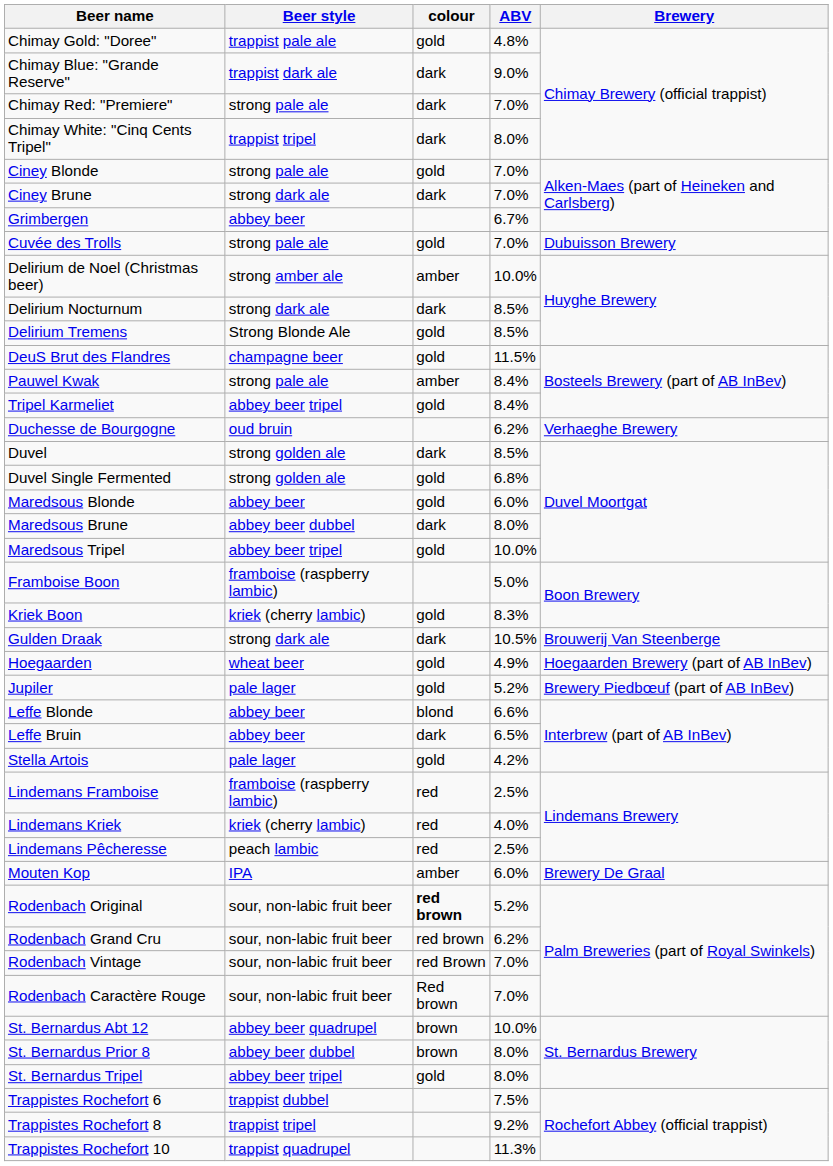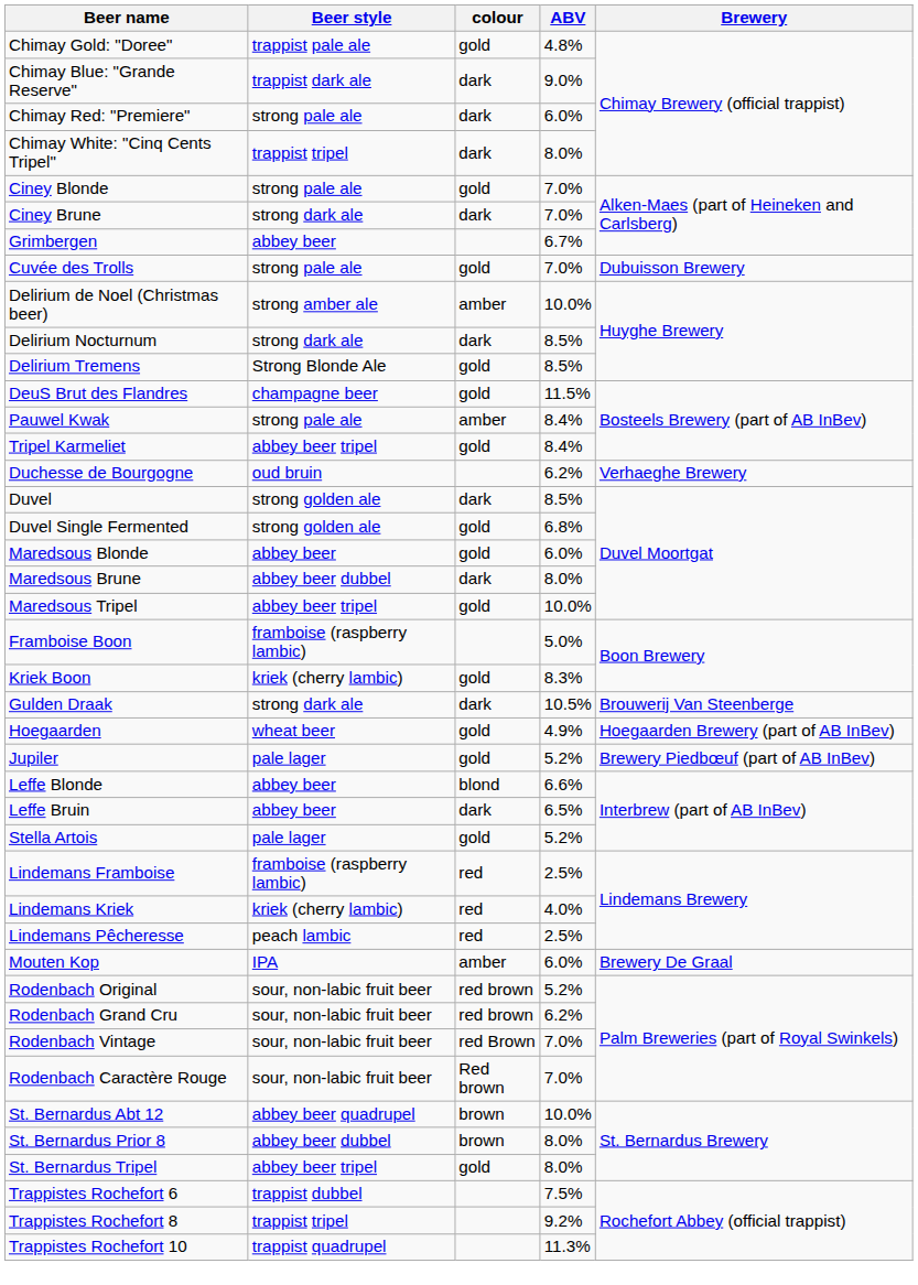 <table class="wikitable sortable">
 <tr>
 <th>Beer name</th>
 <th><a href='#'>Beer style</a></th>
 <th>colour</th>
 <th><a href='#'>ABV</a></th>
 <th><a href='#'>Brewery</a></th>
 </tr>
 <tr>
 <td>Chimay Gold: "Doree"</td>
 <td><a href='#'>trappist</a> <a href='#'>pale ale</a></td>
 <td>gold</td>
 <td>4.8%</td>
 <td rowspan=4><a href='#'>Chimay Brewery</a> (official trappist)</td>
 </tr>
 <tr>
 <td>Chimay Blue: "Grande Reserve"</td>
 <td><a href='#'>trappist</a> <a href='#'>dark ale</a></td>
 <td>dark</td>
 <td>9.0%</td>
 </tr>
 <tr>
 <td>Chimay Red: "Premiere"</td>
 <td>strong <a href='#'>pale ale</a></td>
 <td>dark</td>
-<td>7.0%</td>
+<td>6.0%</td>
 </tr>
 <tr>
 <td>Chimay White: "Cinq Cents Tripel"</td>
 <td><a href='#'>trappist</a> <a href='#'>tripel</a></td>
 <td>dark</td>
 <td>8.0%</td>
 </tr>
 <tr>
 <td><a href='#'>Ciney</a> Blonde</td>
 <td>strong <a href='#'>pale ale</a></td>
 <td>gold</td>
 <td>7.0%</td>
 <td rowspan=3><a href='#'>Alken-Maes</a> (part of <a href='#'>Heineken</a> and <a href='#'>Carlsberg</a>)</td>
 </tr>
 <tr>
 <td><a href='#'>Ciney</a> Brune</td>
 <td>strong <a href='#'>dark ale</a></td>
 <td>dark</td>
 <td>7.0%</td>
 </tr>
 <tr>
 <td><a href='#'>Grimbergen</a></td>
 <td><a href='#'>abbey beer</a></td>
 <td></td>
 <td>6.7%</td>
 </tr>
 <tr>
 <td><a href='#'>Cuvée des Trolls</a></td>
 <td>strong <a href='#'>pale ale</a></td>
 <td>gold</td>
 <td>7.0%</td>
 <td><a href='#'>Dubuisson Brewery</a></td>
 </tr>
 <tr>
 <td>Delirium de Noel (Christmas beer)</td>
 <td>strong <a href='#'>amber ale</a></td>
 <td>amber</td>
 <td>10.0%</td>
 <td rowspan=3><a href='#'>Huyghe Brewery</a></td>
 </tr>
 <tr>
 <td>Delirium Nocturnum</td>
 <td>strong <a href='#'>dark ale</a></td>
 <td>dark</td>
 <td>8.5%</td>
 </tr>
 <tr>
 <td><a href='#'>Delirium Tremens</a></td>
 <td>Strong Blonde Ale</td>
 <td>gold</td>
 <td>8.5%</td>
 </tr>
 <tr>
 <td><a href='#'>DeuS Brut des Flandres</a></td>
 <td><a href='#'>champagne beer</a></td>
 <td>gold</td>
 <td>11.5%</td>
 <td rowspan=3><a href='#'>Bosteels Brewery</a> (part of <a href='#'>AB InBev</a>)</td>
 </tr>
 <tr>
 <td><a href='#'>Pauwel Kwak</a></td>
 <td>strong <a href='#'>pale ale</a></td>
 <td>amber</td>
 <td>8.4%</td>
 </tr>
 <tr>
 <td><a href='#'>Tripel Karmeliet</a></td>
 <td><a href='#'>abbey beer</a> <a href='#'>tripel</a></td>
 <td>gold</td>
 <td>8.4%</td>
 </tr>
 <tr>
 <td><a href='#'>Duchesse de Bourgogne</a></td>
 <td><a href='#'>oud bruin</a></td>
 <td></td>
 <td>6.2%</td>
 <td><a href='#'>Verhaeghe Brewery</a></td>
 </tr>
 <tr>
 <td>Duvel</td>
 <td>strong <a href='#'>golden ale</a></td>
 <td>dark</td>
 <td>8.5%</td>
 <td rowspan=5><a href='#'>Duvel Moortgat</a></td>
 </tr>
 <tr>
 <td>Duvel Single Fermented</td>
 <td>strong <a href='#'>golden ale</a></td>
 <td>gold</td>
 <td>6.8%</td>
 </tr>
 <tr>
 <td><a href='#'>Maredsous</a> Blonde</td>
 <td><a href='#'>abbey beer</a></td>
 <td>gold</td>
 <td>6.0%</td>
 </tr>
 <tr>
 <td><a href='#'>Maredsous</a> Brune</td>
 <td><a href='#'>abbey beer</a> <a href='#'>dubbel</a></td>
 <td>dark</td>
 <td>8.0%</td>
 </tr>
 <tr>
 <td><a href='#'>Maredsous</a> Tripel</td>
 <td><a href='#'>abbey beer</a> <a href='#'>tripel</a></td>
 <td>gold</td>
 <td>10.0%</td>
 </tr>
 <tr>
 <td><a href='#'>Framboise Boon</a></td>
 <td><a href='#'>framboise</a> (raspberry <a href='#'>lambic</a>)</td>
 <td></td>
 <td>5.0%</td>
 <td rowspan=2><a href='#'>Boon Brewery</a></td>
 </tr>
 <tr>
 <td><a href='#'>Kriek Boon</a></td>
 <td><a href='#'>kriek</a> (cherry <a href='#'>lambic</a>)</td>
 <td>gold</td>
 <td>8.3%</td>
 </tr>
 <tr>
 <td><a href='#'>Gulden Draak</a></td>
 <td>strong <a href='#'>dark ale</a></td>
 <td>dark</td>
 <td>10.5%</td>
 <td><a href='#'>Brouwerij Van Steenberge</a></td>
 </tr>
 <tr>
 <td><a href='#'>Hoegaarden</a></td>
 <td><a href='#'>wheat beer</a></td>
 <td>gold</td>
 <td>4.9%</td>
 <td><a href='#'>Hoegaarden Brewery</a> (part of <a href='#'>AB InBev</a>)</td>
 </tr>
 <tr>
 <td><a href='#'>Jupiler</a></td>
 <td><a href='#'>pale lager</a></td>
 <td>gold</td>
 <td>5.2%</td>
 <td><a href='#'>Brewery Piedbœuf</a> (part of <a href='#'>AB InBev</a>)</td>
 </tr>
 <tr>
 <td><a href='#'>Leffe</a> Blonde</td>
 <td><a href='#'>abbey beer</a></td>
 <td>blond</td>
 <td>6.6%</td>
 <td rowspan=3><a href='#'>Interbrew</a> (part of <a href='#'>AB InBev</a>)</td>
 </tr>
 <tr>
 <td><a href='#'>Leffe</a> Bruin</td>
 <td><a href='#'>abbey beer</a></td>
 <td>dark</td>
 <td>6.5%</td>
 </tr>
 <tr>
 <td><a href='#'>Stella Artois</a></td>
 <td><a href='#'>pale lager</a></td>
 <td>gold</td>
-<td>4.2%</td>
+<td>5.2%</td>
 </tr>
 <tr>
 <td><a href='#'>Lindemans Framboise</a></td>
 <td><a href='#'>framboise</a> (raspberry <a href='#'>lambic</a>)</td>
 <td>red</td>
 <td>2.5%</td>
 <td rowspan=3><a href='#'>Lindemans Brewery</a></td>
 </tr>
 <tr>
 <td><a href='#'>Lindemans Kriek</a></td>
 <td><a href='#'>kriek</a> (cherry <a href='#'>lambic</a>)</td>
 <td>red</td>
 <td>4.0%</td>
 </tr>
 <tr>
 <td><a href='#'>Lindemans Pêcheresse</a></td>
 <td>peach <a href='#'>lambic</a></td>
 <td>red</td>
 <td>2.5%</td>
 </tr>
 <tr>
 <td><a href='#'>Mouten Kop</a></td>
 <td><a href='#'>IPA</a></td>
 <td>amber</td>
 <td>6.0%</td>
 <td><a href='#'>Brewery De Graal</a></td>
 </tr>
 <tr>
 <td><a href='#'>Rodenbach</a> Original</td>
 <td>sour, non-labic fruit beer</td>
-<td><strong>red brown</strong></td>
+<td>red brown</td>
 <td>5.2%</td>
 <td rowspan=4><a href='#'>Palm Breweries</a> (part of <a href='#'>Royal Swinkels</a>)</td>
 </tr>
 <tr>
 <td><a href='#'>Rodenbach</a> Grand Cru</td>
 <td>sour, non-labic fruit beer</td>
 <td>red brown</td>
 <td>6.2%</td>
 </tr>
 <tr>
 <td><a href='#'>Rodenbach</a> Vintage</td>
 <td>sour, non-labic fruit beer</td>
 <td>red Brown</td>
 <td>7.0%</td>
 </tr>
 <tr>
 <td><a href='#'>Rodenbach</a> Caractère Rouge</td>
 <td>sour, non-labic fruit beer</td>
 <td>Red brown</td>
 <td>7.0%</td>
 </tr>
 <tr>
 <td><a href='#'>St. Bernardus Abt 12</a></td>
 <td><a href='#'>abbey beer</a> <a href='#'>quadrupel</a></td>
 <td>brown</td>
 <td>10.0%</td>
 <td rowspan=3><a href='#'>St. Bernardus Brewery</a></td>
 </tr>
 <tr>
 <td><a href='#'>St. Bernardus Prior 8</a></td>
 <td><a href='#'>abbey beer</a> <a href='#'>dubbel</a></td>
 <td>brown</td>
 <td>8.0%</td>
 </tr>
 <tr>
 <td><a href='#'>St. Bernardus Tripel</a></td>
 <td><a href='#'>abbey beer</a> <a href='#'>tripel</a></td>
 <td>gold</td>
 <td>8.0%</td>
 </tr>
 <tr>
 <td><a href='#'>Trappistes Rochefort</a> 6</td>
 <td><a href='#'>trappist</a> <a href='#'>dubbel</a></td>
 <td></td>
 <td>7.5%</td>
 <td rowspan=3><a href='#'>Rochefort Abbey</a> (official trappist)</td>
 </tr>
 <tr>
 <td><a href='#'>Trappistes Rochefort</a> 8</td>
 <td><a href='#'>trappist</a> <a href='#'>tripel</a></td>
 <td></td>
 <td>9.2%</td>
 </tr>
 <tr>
 <td><a href='#'>Trappistes Rochefort</a> 10</td>
 <td><a href='#'>trappist</a> <a href='#'>quadrupel</a></td>
 <td></td>
 <td>11.3%</td>
 </tr>
 </table>
